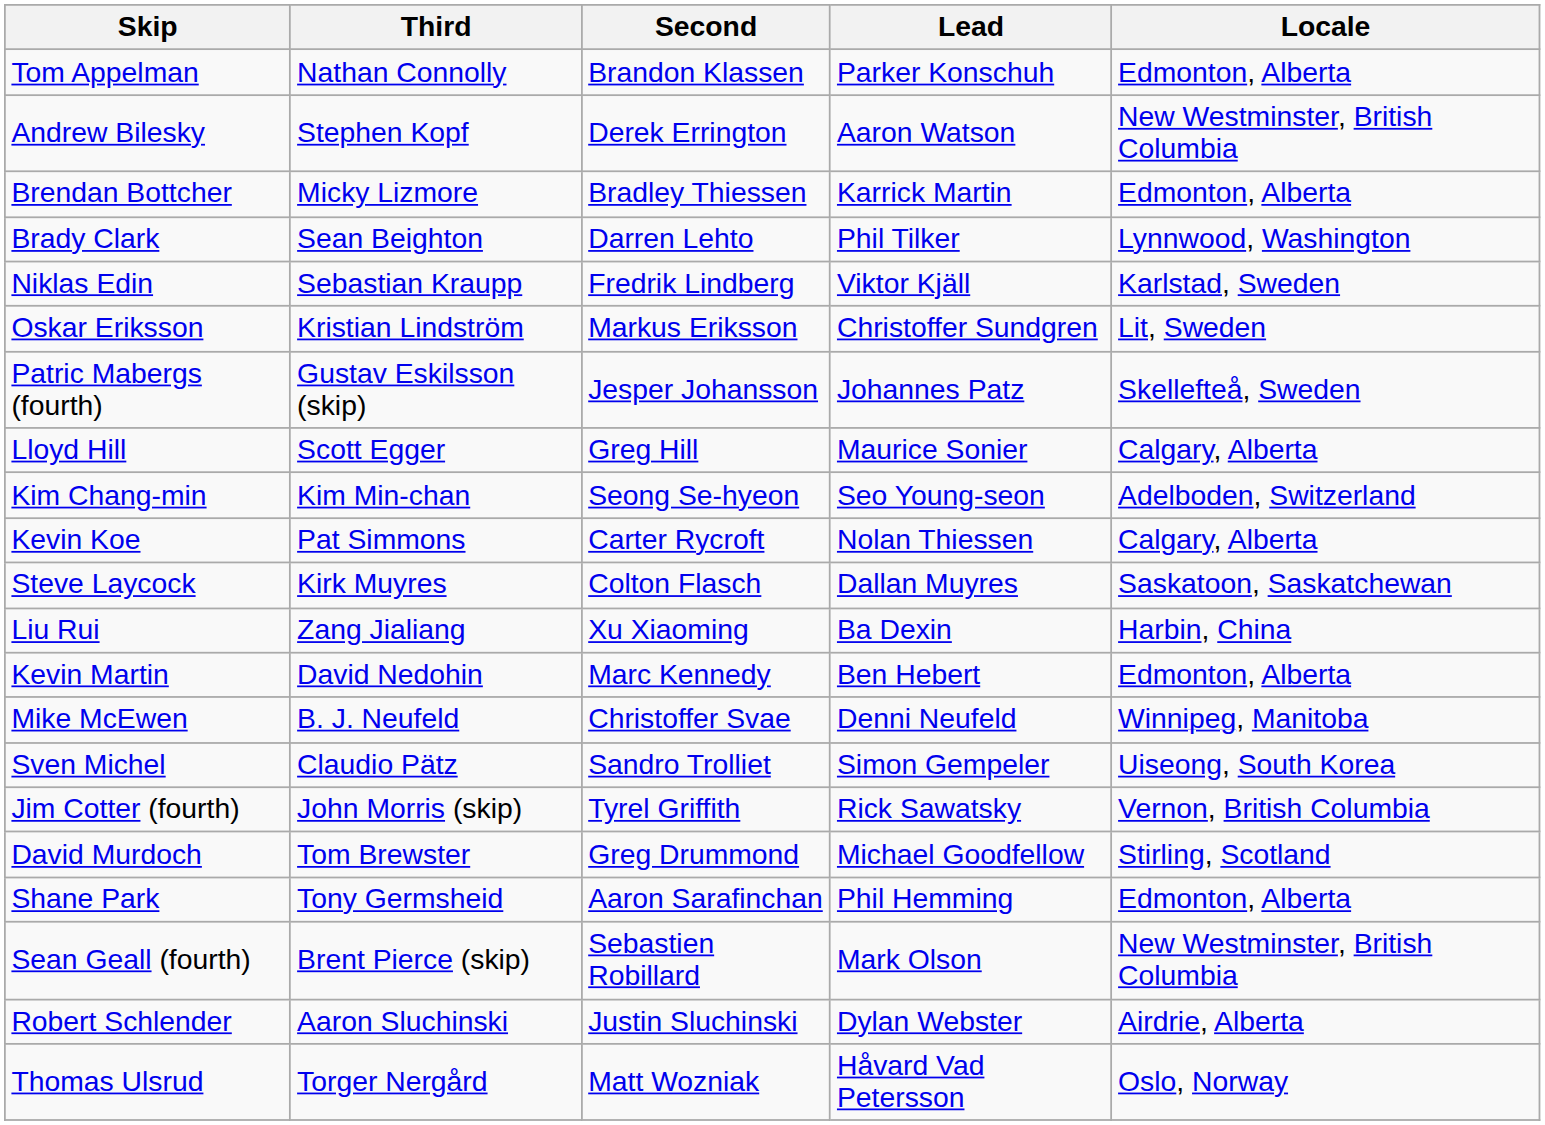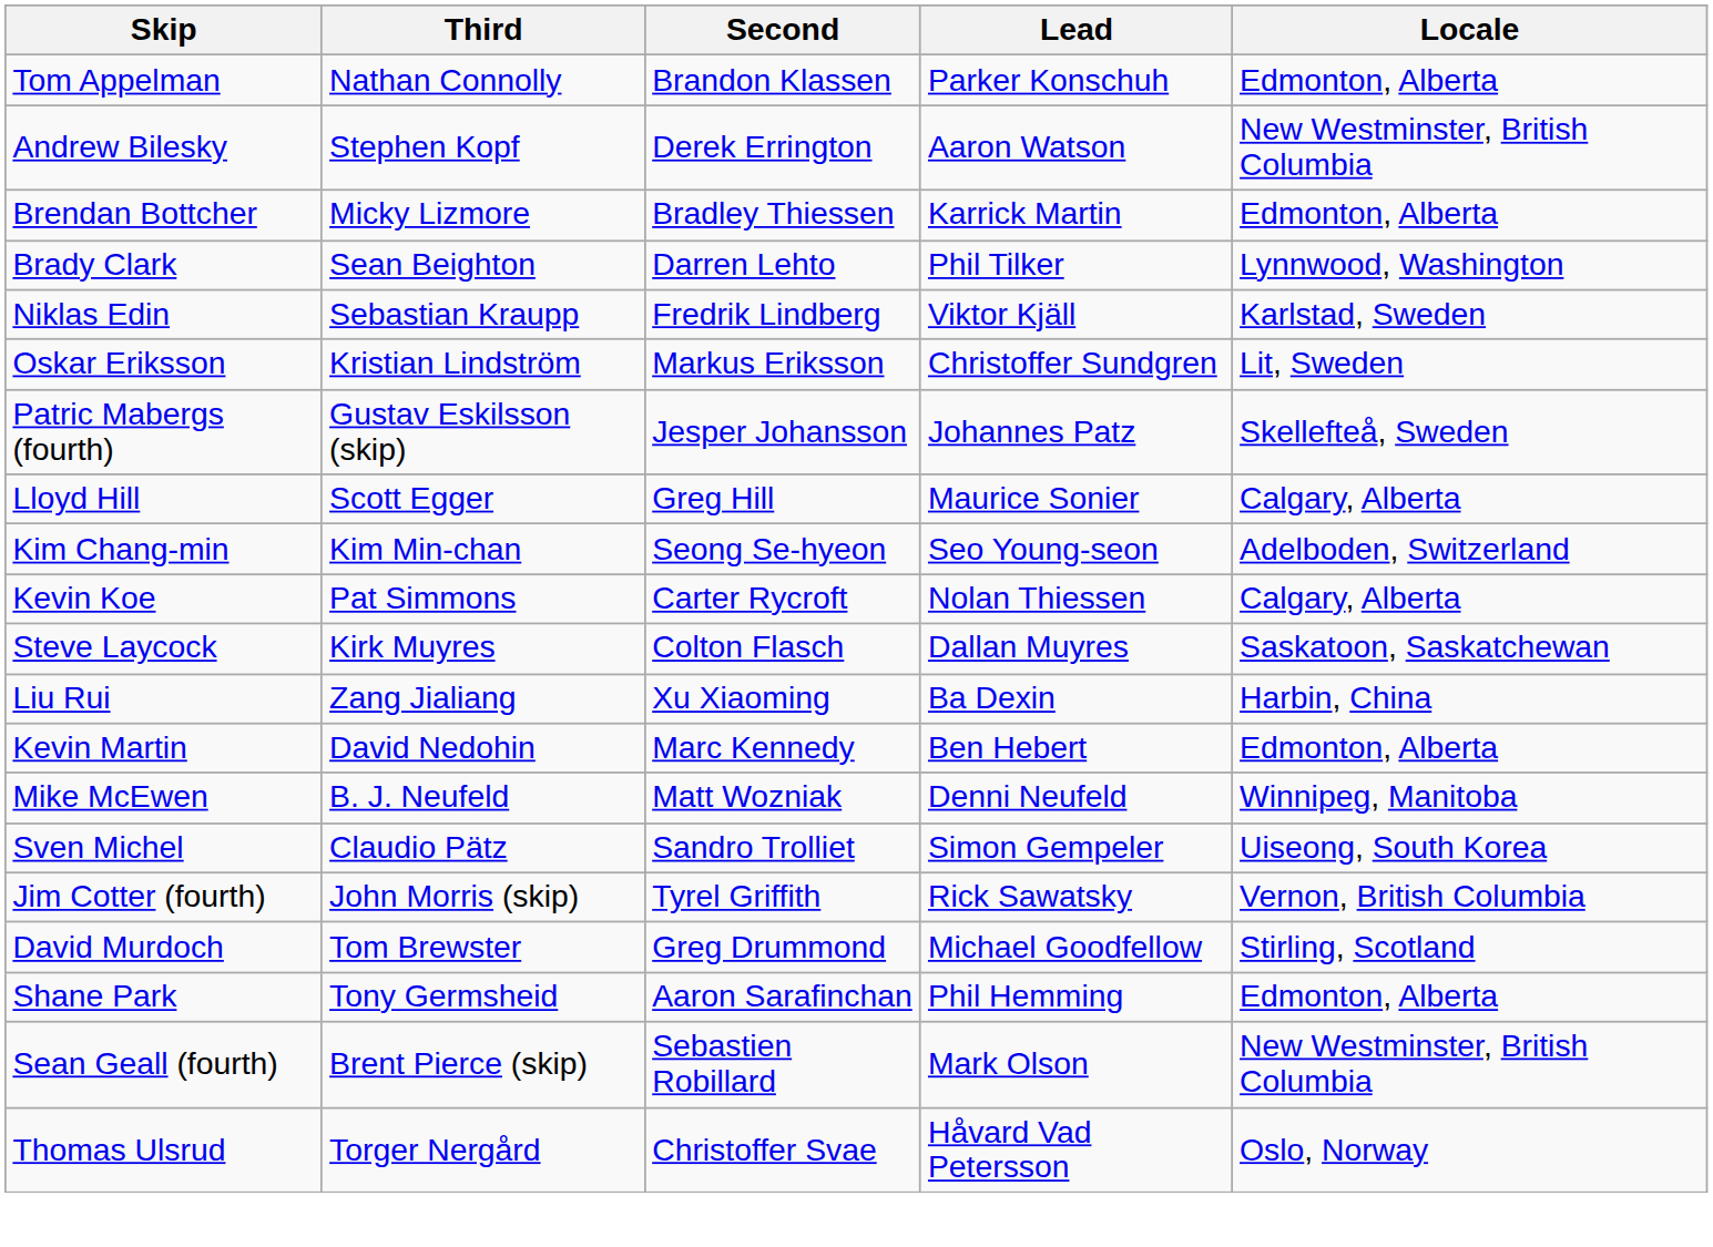 <table class=wikitable>
 <tr>
 <th>Skip</th>
 <th>Third</th>
 <th>Second</th>
 <th>Lead</th>
 <th>Locale</th>
 </tr>
 <tr>
 <td><a href='#'>Tom Appelman</a></td>
 <td><a href='#'>Nathan Connolly</a></td>
 <td><a href='#'>Brandon Klassen</a></td>
 <td><a href='#'>Parker Konschuh</a></td>
 <td> <a href='#'>Edmonton</a>, <a href='#'>Alberta</a></td>
 </tr>
 <tr>
 <td><a href='#'>Andrew Bilesky</a></td>
 <td><a href='#'>Stephen Kopf</a></td>
 <td><a href='#'>Derek Errington</a></td>
 <td><a href='#'>Aaron Watson</a></td>
 <td> <a href='#'>New Westminster</a>, <a href='#'>British Columbia</a></td>
 </tr>
 <tr>
 <td><a href='#'>Brendan Bottcher</a></td>
 <td><a href='#'>Micky Lizmore</a></td>
 <td><a href='#'>Bradley Thiessen</a></td>
 <td><a href='#'>Karrick Martin</a></td>
 <td> <a href='#'>Edmonton</a>, <a href='#'>Alberta</a></td>
 </tr>
 <tr>
 <td><a href='#'>Brady Clark</a></td>
 <td><a href='#'>Sean Beighton</a></td>
 <td><a href='#'>Darren Lehto</a></td>
 <td><a href='#'>Phil Tilker</a></td>
 <td> <a href='#'>Lynnwood</a>, <a href='#'>Washington</a></td>
 </tr>
 <tr>
 <td><a href='#'>Niklas Edin</a></td>
 <td><a href='#'>Sebastian Kraupp</a></td>
 <td><a href='#'>Fredrik Lindberg</a></td>
 <td><a href='#'>Viktor Kjäll</a></td>
 <td> <a href='#'>Karlstad</a>, <a href='#'>Sweden</a></td>
 </tr>
 <tr>
 <td><a href='#'>Oskar Eriksson</a></td>
 <td><a href='#'>Kristian Lindström</a></td>
 <td><a href='#'>Markus Eriksson</a></td>
 <td><a href='#'>Christoffer Sundgren</a></td>
 <td>  <a href='#'>Lit</a>, <a href='#'>Sweden</a></td>
 </tr>
 <tr>
 <td><a href='#'>Patric Mabergs</a> (fourth)</td>
 <td><a href='#'>Gustav Eskilsson</a> (skip)</td>
 <td><a href='#'>Jesper Johansson</a></td>
 <td><a href='#'>Johannes Patz</a></td>
 <td> <a href='#'>Skellefteå</a>, <a href='#'>Sweden</a></td>
 </tr>
 <tr>
 <td><a href='#'>Lloyd Hill</a></td>
 <td><a href='#'>Scott Egger</a></td>
 <td><a href='#'>Greg Hill</a></td>
 <td><a href='#'>Maurice Sonier</a></td>
 <td> <a href='#'>Calgary</a>, <a href='#'>Alberta</a></td>
 </tr>
 <tr>
 <td><a href='#'>Kim Chang-min</a></td>
 <td><a href='#'>Kim Min-chan</a></td>
 <td><a href='#'>Seong Se-hyeon</a></td>
 <td><a href='#'>Seo Young-seon</a></td>
 <td> <a href='#'>Adelboden</a>, <a href='#'>Switzerland</a></td>
 </tr>
 <tr>
 <td><a href='#'>Kevin Koe</a></td>
 <td><a href='#'>Pat Simmons</a></td>
 <td><a href='#'>Carter Rycroft</a></td>
 <td><a href='#'>Nolan Thiessen</a></td>
 <td> <a href='#'>Calgary</a>, <a href='#'>Alberta</a></td>
 </tr>
 <tr>
 <td><a href='#'>Steve Laycock</a></td>
 <td><a href='#'>Kirk Muyres</a></td>
 <td><a href='#'>Colton Flasch</a></td>
 <td><a href='#'>Dallan Muyres</a></td>
 <td> <a href='#'>Saskatoon</a>, <a href='#'>Saskatchewan</a></td>
 </tr>
 <tr>
 <td><a href='#'>Liu Rui</a></td>
 <td><a href='#'>Zang Jialiang</a></td>
 <td><a href='#'>Xu Xiaoming</a></td>
 <td><a href='#'>Ba Dexin</a></td>
 <td> <a href='#'>Harbin</a>, <a href='#'>China</a></td>
 </tr>
 <tr>
 <td><a href='#'>Kevin Martin</a></td>
 <td><a href='#'>David Nedohin</a></td>
 <td><a href='#'>Marc Kennedy</a></td>
 <td><a href='#'>Ben Hebert</a></td>
 <td> <a href='#'>Edmonton</a>, <a href='#'>Alberta</a></td>
 </tr>
 <tr>
 <td><a href='#'>Mike McEwen</a></td>
 <td><a href='#'>B. J. Neufeld</a></td>
-<td><a href='#'>Christoffer Svae</a></td>
+<td><a href='#'>Matt Wozniak</a></td>
 <td><a href='#'>Denni Neufeld</a></td>
 <td> <a href='#'>Winnipeg</a>, <a href='#'>Manitoba</a></td>
 </tr>
 <tr>
 <td><a href='#'>Sven Michel</a></td>
 <td><a href='#'>Claudio Pätz</a></td>
 <td><a href='#'>Sandro Trolliet</a></td>
 <td><a href='#'>Simon Gempeler</a></td>
 <td> <a href='#'>Uiseong</a>, <a href='#'>South Korea</a></td>
 </tr>
 <tr>
 <td><a href='#'>Jim Cotter</a> (fourth)</td>
 <td><a href='#'>John Morris</a> (skip)</td>
 <td><a href='#'>Tyrel Griffith</a></td>
 <td><a href='#'>Rick Sawatsky</a></td>
 <td> <a href='#'>Vernon</a>, <a href='#'>British Columbia</a></td>
 </tr>
 <tr>
 <td><a href='#'>David Murdoch</a></td>
 <td><a href='#'>Tom Brewster</a></td>
 <td><a href='#'>Greg Drummond</a></td>
 <td><a href='#'>Michael Goodfellow</a></td>
 <td> <a href='#'>Stirling</a>, <a href='#'>Scotland</a></td>
 </tr>
 <tr>
 <td><a href='#'>Shane Park</a></td>
 <td><a href='#'>Tony Germsheid</a></td>
 <td><a href='#'>Aaron Sarafinchan</a></td>
 <td><a href='#'>Phil Hemming</a></td>
 <td> <a href='#'>Edmonton</a>, <a href='#'>Alberta</a></td>
 </tr>
 <tr>
 <td><a href='#'>Sean Geall</a> (fourth)</td>
 <td><a href='#'>Brent Pierce</a> (skip)</td>
 <td><a href='#'>Sebastien Robillard</a></td>
 <td><a href='#'>Mark Olson</a></td>
 <td> <a href='#'>New Westminster</a>, <a href='#'>British Columbia</a></td>
 </tr>
 <tr>
-<td><a href='#'>Robert Schlender</a></td>
-<td><a href='#'>Aaron Sluchinski</a></td>
-<td><a href='#'>Justin Sluchinski</a></td>
-<td><a href='#'>Dylan Webster</a></td>
-<td> <a href='#'>Airdrie</a>, <a href='#'>Alberta</a></td>
-</tr>
-<tr>
 <td><a href='#'>Thomas Ulsrud</a></td>
 <td><a href='#'>Torger Nergård</a></td>
-<td><a href='#'>Matt Wozniak</a></td>
+<td><a href='#'>Christoffer Svae</a></td>
 <td><a href='#'>Håvard Vad Petersson</a></td>
 <td> <a href='#'>Oslo</a>, <a href='#'>Norway</a></td>
 </tr>
 </table>
